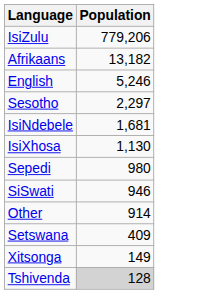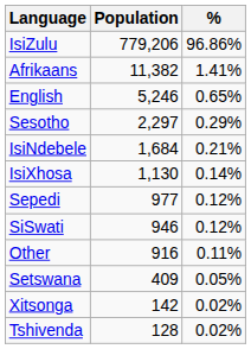 <table class="wikitable" style="font-size: 95%; text-align: right">
 <tr>
 <th>Language</th>
 <th>Population</th>
+<th>%</th>
 </tr>
 <tr>
 <td align=left><a href='#'>IsiZulu</a></td>
 <td>779,206</td>
+<td>96.86%</td>
 </tr>
 <tr>
 <td align=left><a href='#'>Afrikaans</a></td>
-<td>13,182</td>
+<td>11,382</td>
+<td>1.41%</td>
 </tr>
 <tr>
 <td align=left><a href='#'>English</a></td>
 <td>5,246</td>
+<td>0.65%</td>
 </tr>
 <tr>
 <td align=left><a href='#'>Sesotho</a></td>
 <td>2,297</td>
+<td>0.29%</td>
 </tr>
 <tr>
 <td align=left><a href='#'>IsiNdebele</a></td>
-<td>1,681</td>
+<td>1,684</td>
+<td>0.21%</td>
 </tr>
 <tr>
 <td align=left><a href='#'>IsiXhosa</a></td>
 <td>1,130</td>
+<td>0.14%</td>
 </tr>
 <tr>
 <td align=left><a href='#'>Sepedi</a></td>
-<td>980</td>
+<td>977</td>
+<td>0.12%</td>
 </tr>
 <tr>
 <td align=left><a href='#'>SiSwati</a></td>
 <td>946</td>
+<td>0.12%</td>
 </tr>
 <tr>
 <td align=left><a href='#'>Other</a></td>
-<td>914</td>
+<td>916</td>
+<td>0.11%</td>
 </tr>
 <tr>
 <td align=left><a href='#'>Setswana</a></td>
 <td>409</td>
+<td>0.05%</td>
 </tr>
 <tr>
 <td align=left><a href='#'>Xitsonga</a></td>
-<td>149</td>
+<td>142</td>
+<td>0.02%</td>
 </tr>
 <tr>
 <td align=left><a href='#'>Tshivenda</a></td>
-<td style="background: lightgrey;">128</td>
+<td>128</td>
+<td>0.02%</td>
 </tr>
 </table>
